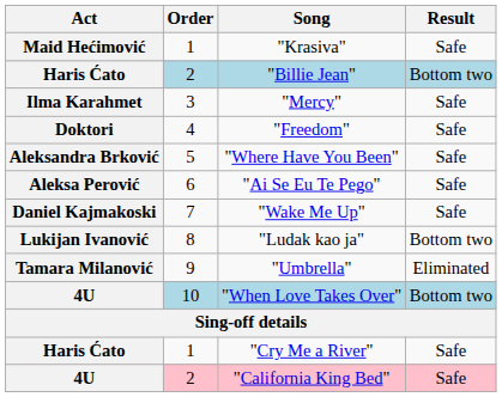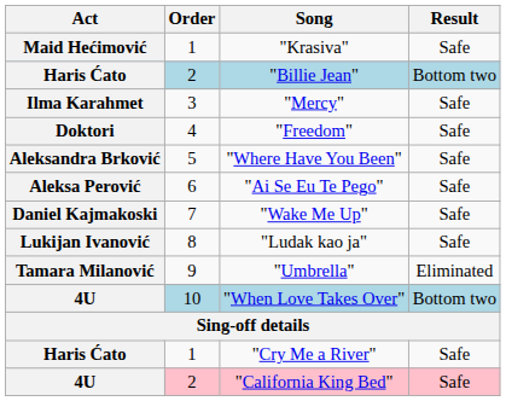 <table class="wikitable plainrowheaders" style="text-align:center;">
 <tr>
 <th scope="col">Act</th>
 <th scope="col">Order</th>
 <th scope="col">Song</th>
 <th scope="col">Result</th>
 </tr>
 <tr>
 <th scope="row">Maid Hećimović</th>
 <td>1</td>
 <td>"Krasiva"</td>
 <td>Safe</td>
 </tr>
 <tr style="background:lightblue;">
 <th scope="row">Haris Ćato</th>
 <td>2</td>
 <td>"<a href='#'>Billie Jean</a>"</td>
 <td>Bottom two</td>
 </tr>
 <tr>
 <th scope="row">Ilma Karahmet</th>
 <td>3</td>
 <td>"<a href='#'>Mercy</a>"</td>
 <td>Safe</td>
 </tr>
 <tr>
 <th scope="row">Doktori</th>
 <td>4</td>
 <td>"<a href='#'>Freedom</a>"</td>
 <td>Safe</td>
 </tr>
 <tr>
 <th scope="row">Aleksandra Brković</th>
 <td>5</td>
 <td>"<a href='#'>Where Have You Been</a>"</td>
 <td>Safe</td>
 </tr>
 <tr>
 <th scope="row">Aleksa Perović</th>
 <td>6</td>
 <td>"<a href='#'>Ai Se Eu Te Pego</a>"</td>
 <td>Safe</td>
 </tr>
 <tr>
 <th scope="row">Daniel Kajmakoski</th>
 <td>7</td>
 <td>"<a href='#'>Wake Me Up</a>"</td>
 <td>Safe</td>
 </tr>
 <tr>
 <th scope="row">Lukijan Ivanović</th>
 <td>8</td>
 <td>"Ludak kao ja"</td>
-<td>Bottom two</td>
+<td>Safe</td>
 </tr>
 <tr>
 <th scope="row">Tamara Milanović</th>
 <td>9</td>
 <td>"<a href='#'>Umbrella</a>"</td>
 <td>Eliminated</td>
 </tr>
 <tr style="background:lightblue;">
 <th scope="row">4U</th>
 <td>10</td>
 <td>"<a href='#'>When Love Takes Over</a>"</td>
 <td>Bottom two</td>
 </tr>
 <tr>
 <th colspan="4">Sing-off details</th>
 </tr>
 <tr>
 <th scope="row">Haris Ćato</th>
 <td>1</td>
 <td>"<a href='#'>Cry Me a River</a>"</td>
 <td>Safe</td>
 </tr>
 <tr style="background:pink;">
 <th scope="row">4U</th>
 <td>2</td>
 <td>"<a href='#'>California King Bed</a>"</td>
 <td>Safe</td>
 </tr>
 </table>
